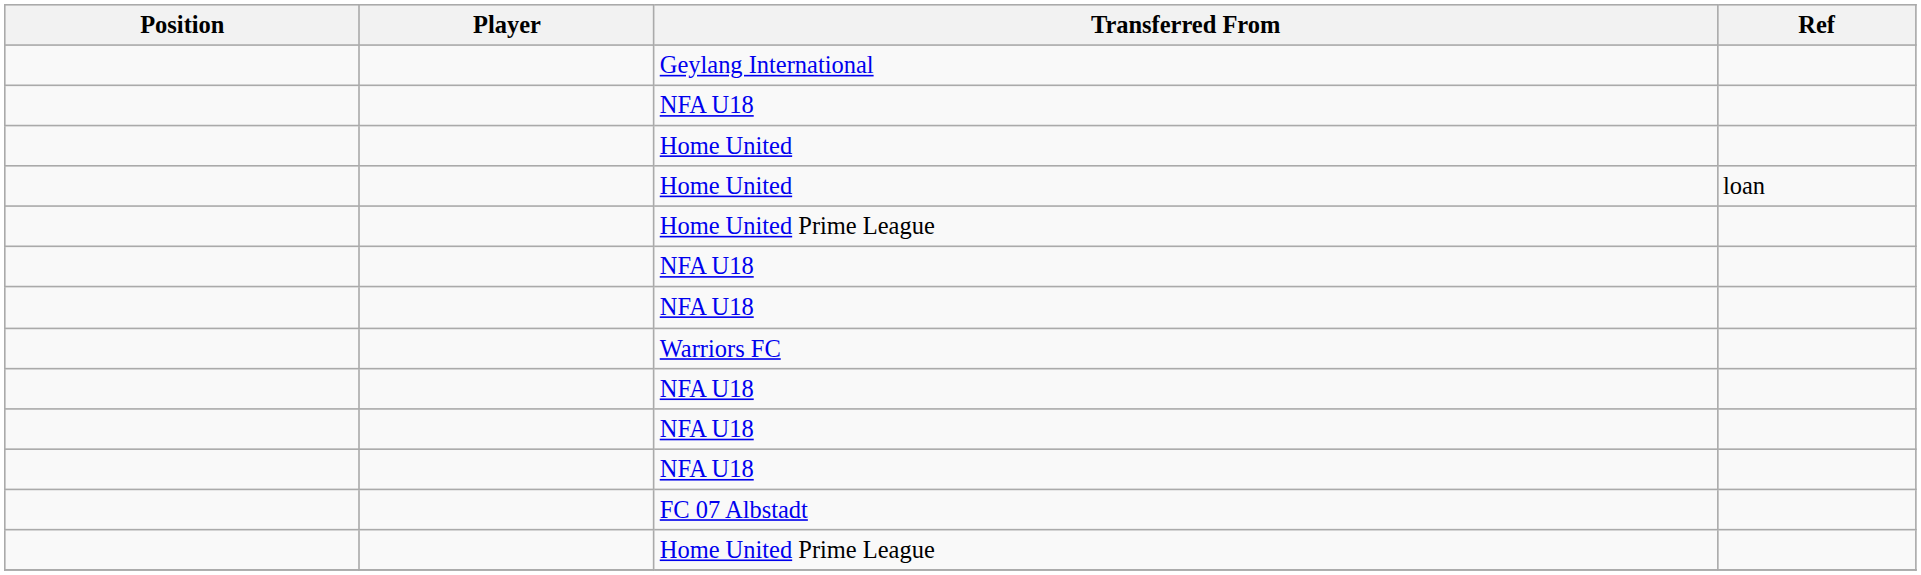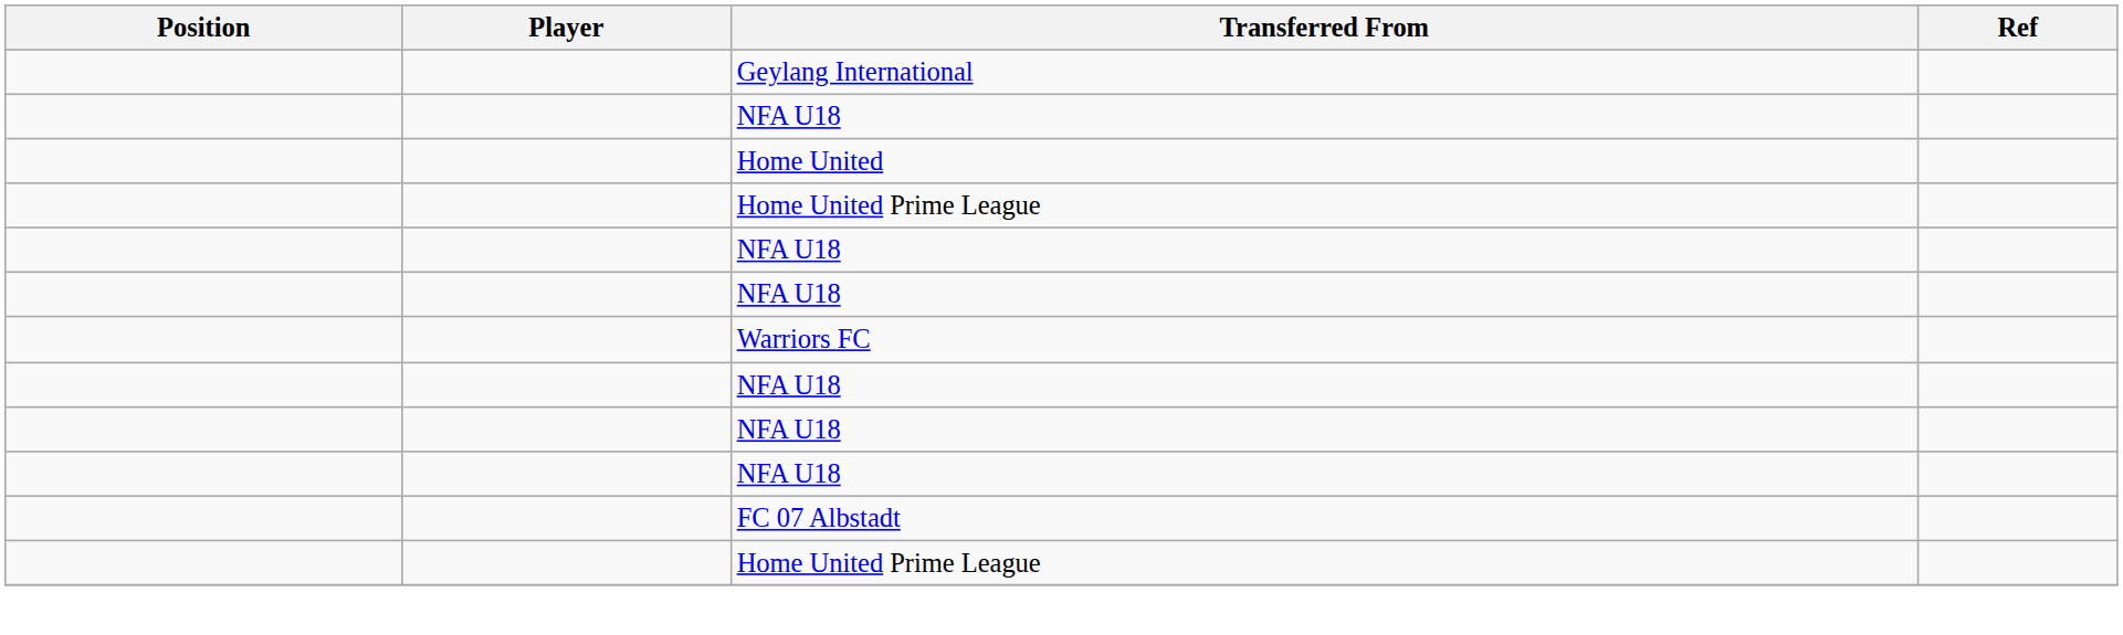 <table class="wikitable sortable" style="width:75%; text-align:center; font-size:95%; text-align:left;">
 <tr>
 <th><strong>Position</strong></th>
 <th><strong>Player</strong></th>
 <th><strong>Transferred From</strong></th>
 <th><strong>Ref</strong></th>
 </tr>
 <tr>
 <td></td>
 <td></td>
 <td> <a href='#'>Geylang International</a></td>
 <td></td>
 </tr>
 <tr>
 <td></td>
 <td></td>
 <td> <a href='#'>NFA U18</a></td>
 <td></td>
 </tr>
 <tr>
 <td></td>
 <td></td>
 <td> <a href='#'>Home United</a></td>
 <td></td>
-</tr>
-<tr>
-<td></td>
-<td></td>
-<td> <a href='#'>Home United</a></td>
-<td>loan</td>
 </tr>
 <tr>
 <td></td>
 <td></td>
 <td> <a href='#'>Home United</a> Prime League</td>
 <td></td>
 </tr>
 <tr>
 <td></td>
 <td></td>
 <td> <a href='#'>NFA U18</a></td>
 <td></td>
 </tr>
 <tr>
 <td></td>
 <td></td>
 <td> <a href='#'>NFA U18</a></td>
 <td></td>
 </tr>
 <tr>
 <td></td>
 <td></td>
 <td> <a href='#'>Warriors FC</a></td>
 <td></td>
 </tr>
 <tr>
 <td></td>
 <td></td>
 <td> <a href='#'>NFA U18</a></td>
 <td></td>
 </tr>
 <tr>
 <td></td>
 <td></td>
 <td> <a href='#'>NFA U18</a></td>
 <td></td>
 </tr>
 <tr>
 <td></td>
 <td></td>
 <td> <a href='#'>NFA U18</a></td>
 <td></td>
 </tr>
 <tr>
 <td></td>
 <td></td>
 <td> <a href='#'>FC 07 Albstadt</a></td>
 <td></td>
 </tr>
 <tr>
 <td></td>
 <td></td>
 <td> <a href='#'>Home United</a> Prime League</td>
 <td></td>
 </tr>
 <tr>
 </tr>
 </table>
